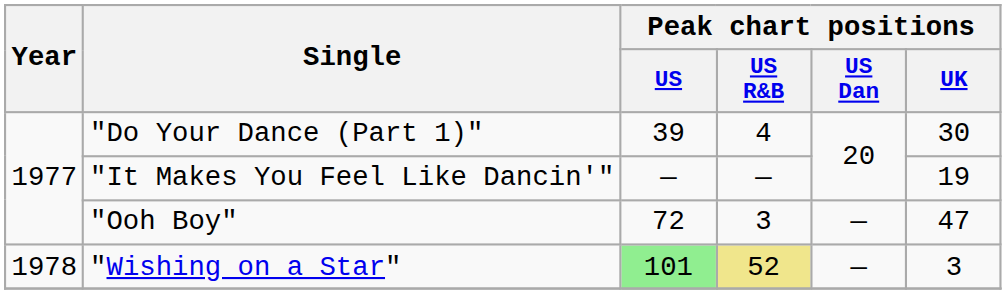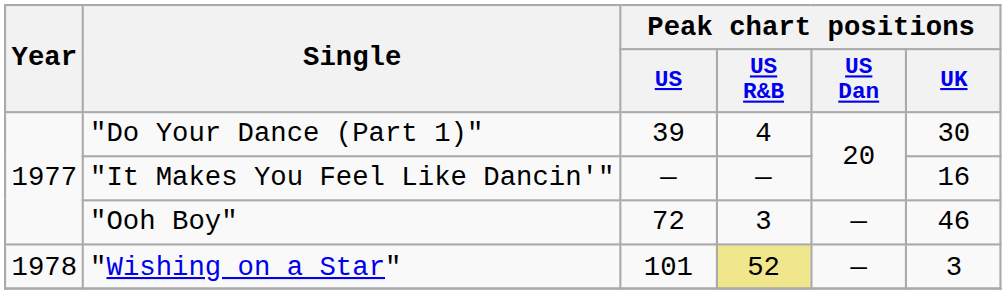 <table class="wikitable" style="text-align:center;">
 <tr>
 <th rowspan="2">Year</th>
 <th rowspan="2">Single</th>
 <th colspan="4">Peak chart positions</th>
 </tr>
 <tr style="font-size:smaller;">
 <th width="40"><a href='#'>US</a><br></th>
 <th width="40"><a href='#'>US<br>R&B</a><br></th>
 <th width="40"><a href='#'>US<br>Dan</a><br></th>
 <th width="40"><a href='#'>UK</a><br></th>
 </tr>
 <tr>
 <td rowspan="3">1977</td>
 <td align="left">"Do Your Dance (Part 1)"</td>
 <td>39</td>
 <td>4</td>
 <td rowspan="2">20</td>
 <td>30</td>
 </tr>
 <tr>
 <td align="left">"It Makes You Feel Like Dancin'"</td>
 <td>—</td>
 <td>—</td>
-<td>19</td>
+<td>16</td>
 </tr>
 <tr>
 <td align="left">"Ooh Boy"</td>
 <td>72</td>
 <td>3</td>
 <td>—</td>
-<td>47</td>
+<td>46</td>
 </tr>
 <tr>
 <td rowspan="1">1978</td>
 <td align="left">"<a href='#'>Wishing on a Star</a>"</td>
-<td style="background: lightgreen;">101</td>
+<td>101</td>
 <td style="background: khaki;">52</td>
 <td>—</td>
 <td>3</td>
 </tr>
 <tr>
 </tr>
 </table>
